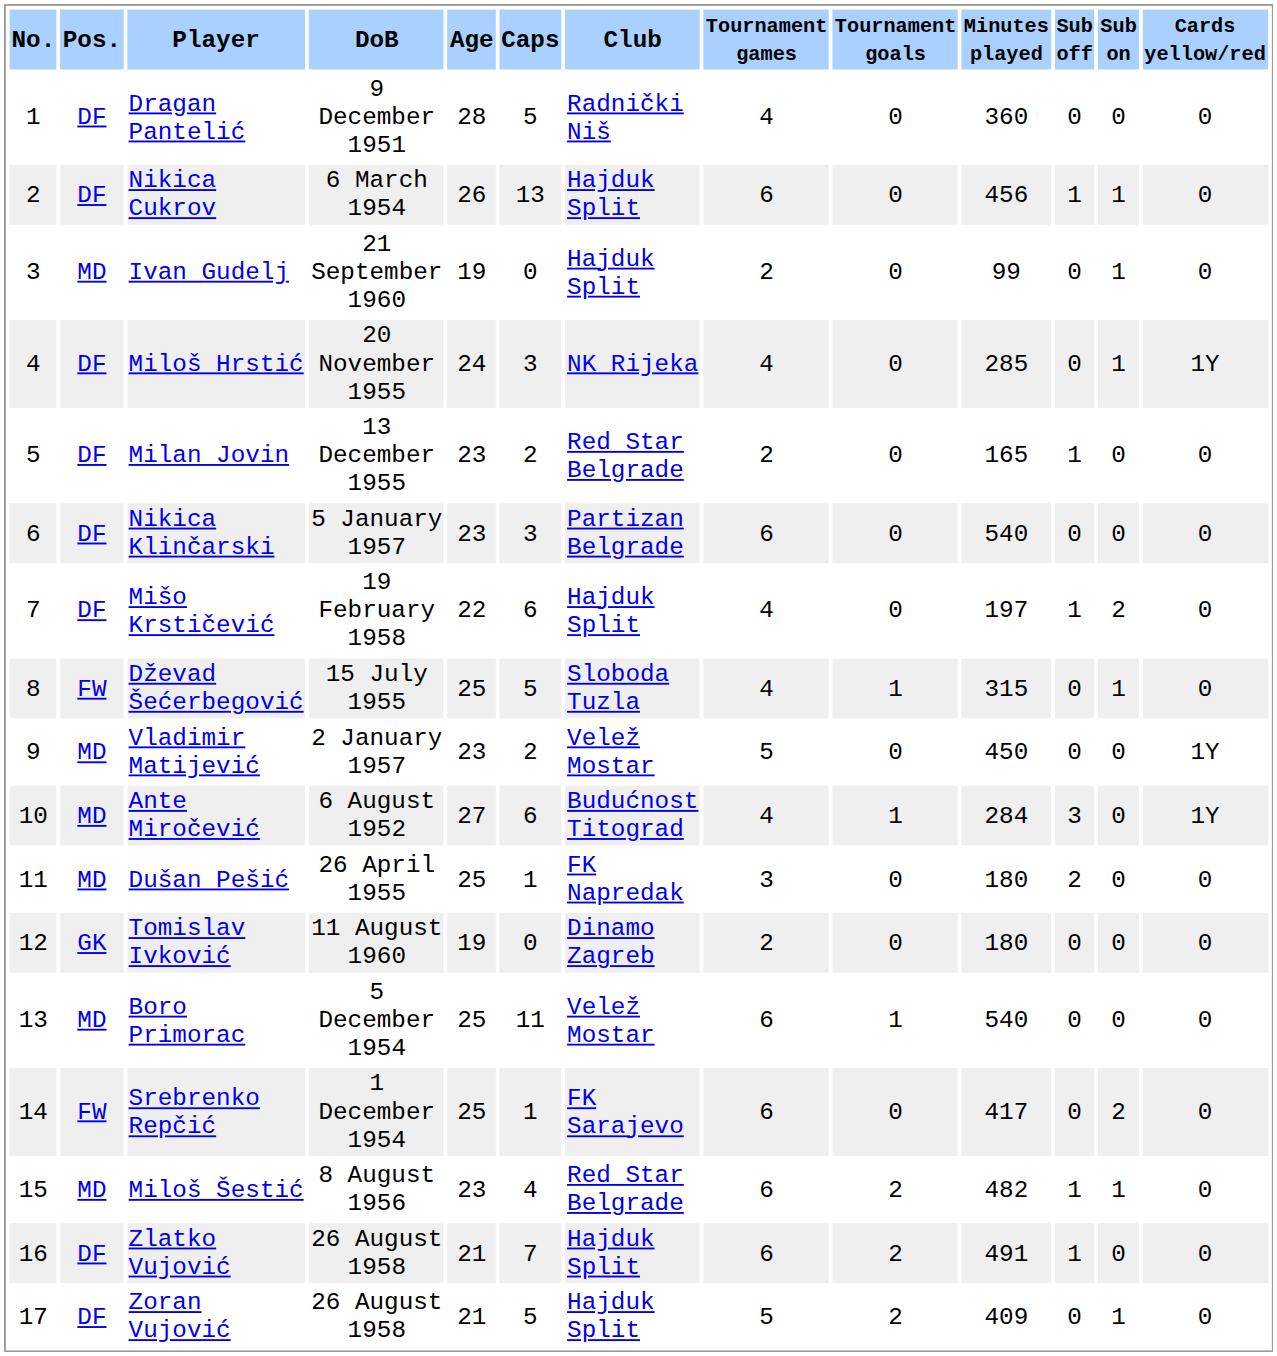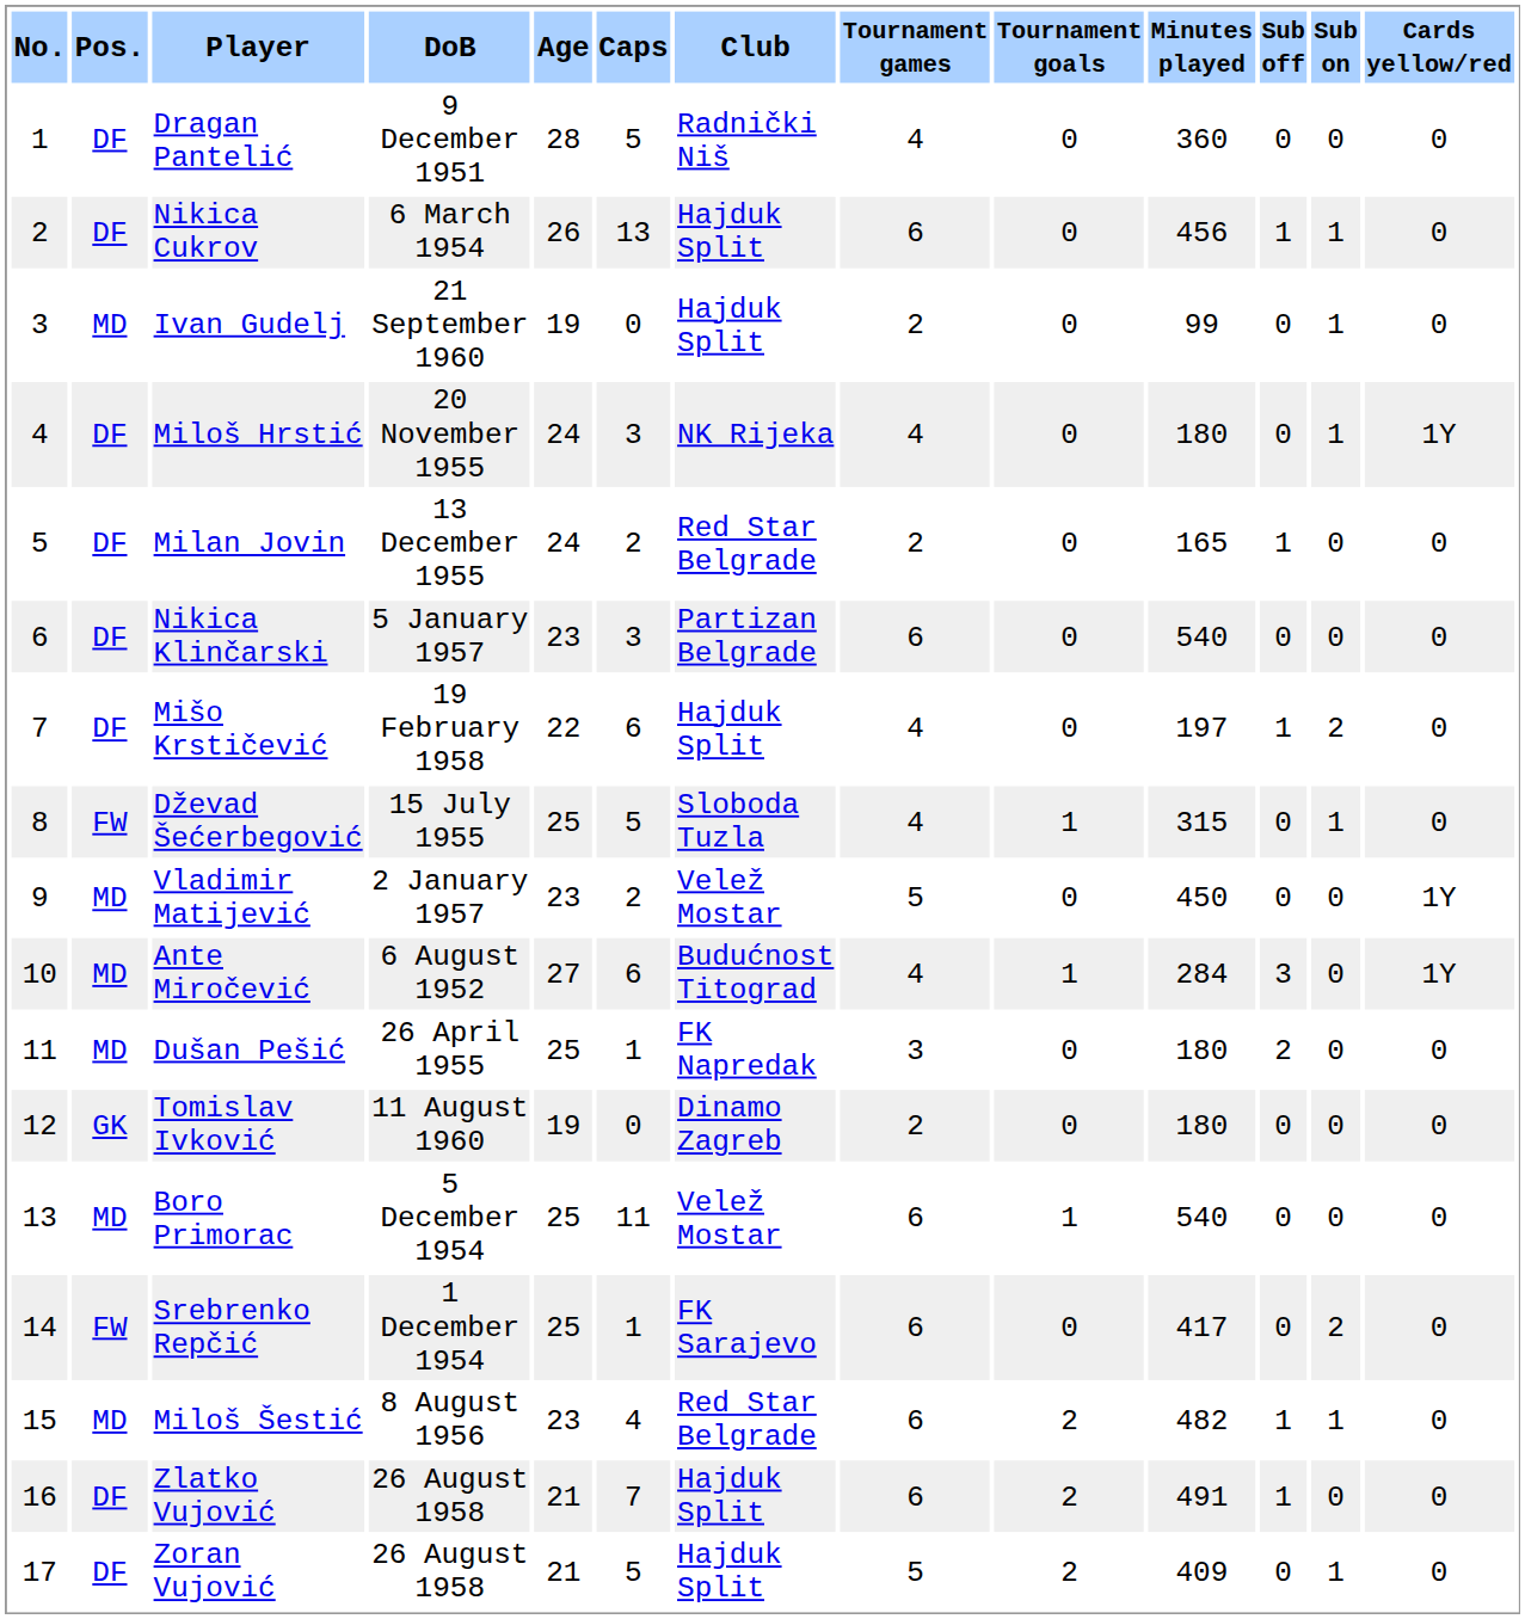 <table border="0" width="100%" style="border: 1px solid #999; background-color:#FFFFFF; text-align:center">
 <tr align="center" bgcolor="#AAD0FF">
 <th width=4%>No.</th>
 <th width=4%>Pos.</th>
 <th width=23%>Player</th>
 <th width=12%>DoB</th>
 <th width=4%>Age</th>
 <th width=4%>Caps</th>
 <th width=21%>Club</th>
 <th width=6%><small>Tournament<br>games</small></th>
 <th width=6%><small>Tournament<br>goals</small></th>
 <th width=4%><small>Minutes<br>played</small></th>
 <th width=4%><small>Sub off</small></th>
 <th width=4%><small>Sub on</small></th>
 <th width=4%><small>Cards<br>yellow/red</small></th>
 </tr>
 <tr>
 <td>1</td>
 <td><a href='#'>DF</a></td>
 <td align="left"><a href='#'>Dragan Pantelić</a></td>
 <td>9 December 1951</td>
 <td>28</td>
 <td>5</td>
 <td align="left"> <a href='#'>Radnički Niš</a></td>
 <td>4</td>
 <td>0</td>
 <td>360</td>
 <td>0</td>
 <td>0</td>
 <td>0</td>
 </tr>
 <tr bgcolor="#EFEFEF">
 <td>2</td>
 <td><a href='#'>DF</a></td>
 <td align="left"><a href='#'>Nikica Cukrov</a></td>
 <td>6 March 1954</td>
 <td>26</td>
 <td>13</td>
 <td align="left"> <a href='#'>Hajduk Split</a></td>
 <td>6</td>
 <td>0</td>
 <td>456</td>
 <td>1</td>
 <td>1</td>
 <td>0</td>
 </tr>
 <tr>
 <td>3</td>
 <td><a href='#'>MD</a></td>
 <td align="left"><a href='#'>Ivan Gudelj</a></td>
 <td>21 September 1960</td>
 <td>19</td>
 <td>0</td>
 <td align="left"> <a href='#'>Hajduk Split</a></td>
 <td>2</td>
 <td>0</td>
 <td>99</td>
 <td>0</td>
 <td>1</td>
 <td>0</td>
 </tr>
 <tr bgcolor="#EFEFEF">
 <td>4</td>
 <td><a href='#'>DF</a></td>
 <td align="left"><a href='#'>Miloš Hrstić</a></td>
 <td>20 November 1955</td>
 <td>24</td>
 <td>3</td>
 <td align="left"> <a href='#'>NK Rijeka</a></td>
 <td>4</td>
 <td>0</td>
-<td>285</td>
+<td>180</td>
 <td>0</td>
 <td>1</td>
 <td>1Y</td>
 </tr>
 <tr>
 <td>5</td>
 <td><a href='#'>DF</a></td>
 <td align="left"><a href='#'>Milan Jovin</a></td>
 <td>13 December 1955</td>
-<td>23</td>
+<td>24</td>
 <td>2</td>
 <td align="left"> <a href='#'>Red Star Belgrade</a></td>
 <td>2</td>
 <td>0</td>
 <td>165</td>
 <td>1</td>
 <td>0</td>
 <td>0</td>
 </tr>
 <tr bgcolor="#EFEFEF">
 <td>6</td>
 <td><a href='#'>DF</a></td>
 <td align="left"><a href='#'>Nikica Klinčarski</a></td>
 <td>5 January 1957</td>
 <td>23</td>
 <td>3</td>
 <td align="left"> <a href='#'>Partizan Belgrade</a></td>
 <td>6</td>
 <td>0</td>
 <td>540</td>
 <td>0</td>
 <td>0</td>
 <td>0</td>
 </tr>
 <tr>
 <td>7</td>
 <td><a href='#'>DF</a></td>
 <td align="left"><a href='#'>Mišo Krstičević</a></td>
 <td>19 February 1958</td>
 <td>22</td>
 <td>6</td>
 <td align="left"> <a href='#'>Hajduk Split</a></td>
 <td>4</td>
 <td>0</td>
 <td>197</td>
 <td>1</td>
 <td>2</td>
 <td>0</td>
 </tr>
 <tr bgcolor="#EFEFEF">
 <td>8</td>
 <td><a href='#'>FW</a></td>
 <td align="left"><a href='#'>Dževad Šećerbegović</a></td>
 <td>15 July 1955</td>
 <td>25</td>
 <td>5</td>
 <td align="left"> <a href='#'>Sloboda Tuzla</a></td>
 <td>4</td>
 <td>1</td>
 <td>315</td>
 <td>0</td>
 <td>1</td>
 <td>0</td>
 </tr>
 <tr>
 <td>9</td>
 <td><a href='#'>MD</a></td>
 <td align="left"><a href='#'>Vladimir Matijević</a></td>
 <td>2 January 1957</td>
 <td>23</td>
 <td>2</td>
 <td align="left"> <a href='#'>Velež Mostar</a></td>
 <td>5</td>
 <td>0</td>
 <td>450</td>
 <td>0</td>
 <td>0</td>
 <td>1Y</td>
 </tr>
 <tr bgcolor="#EFEFEF">
 <td>10</td>
 <td><a href='#'>MD</a></td>
 <td align="left"><a href='#'>Ante Miročević</a></td>
 <td>6 August 1952</td>
 <td>27</td>
 <td>6</td>
 <td align="left"> <a href='#'>Budućnost Titograd</a></td>
 <td>4</td>
 <td>1</td>
 <td>284</td>
 <td>3</td>
 <td>0</td>
 <td>1Y</td>
 </tr>
 <tr>
 <td>11</td>
 <td><a href='#'>MD</a></td>
 <td align="left"><a href='#'>Dušan Pešić</a></td>
 <td>26 April 1955</td>
 <td>25</td>
 <td>1</td>
 <td align="left"> <a href='#'>FK Napredak</a></td>
 <td>3</td>
 <td>0</td>
 <td>180</td>
 <td>2</td>
 <td>0</td>
 <td>0</td>
 </tr>
 <tr bgcolor="#EFEFEF">
 <td>12</td>
 <td><a href='#'>GK</a></td>
 <td align="left"><a href='#'>Tomislav Ivković</a></td>
 <td>11 August 1960</td>
 <td>19</td>
 <td>0</td>
 <td align="left"> <a href='#'>Dinamo Zagreb</a></td>
 <td>2</td>
 <td>0</td>
 <td>180</td>
 <td>0</td>
 <td>0</td>
 <td>0</td>
 </tr>
 <tr>
 <td>13</td>
 <td><a href='#'>MD</a></td>
 <td align="left"><a href='#'>Boro Primorac</a></td>
 <td>5 December 1954</td>
 <td>25</td>
 <td>11</td>
 <td align="left"> <a href='#'>Velež Mostar</a></td>
 <td>6</td>
 <td>1</td>
 <td>540</td>
 <td>0</td>
 <td>0</td>
 <td>0</td>
 </tr>
 <tr bgcolor="#EFEFEF">
 <td>14</td>
 <td><a href='#'>FW</a></td>
 <td align="left"><a href='#'>Srebrenko Repčić</a></td>
 <td>1 December 1954</td>
 <td>25</td>
 <td>1</td>
 <td align="left"> <a href='#'>FK Sarajevo</a></td>
 <td>6</td>
 <td>0</td>
 <td>417</td>
 <td>0</td>
 <td>2</td>
 <td>0</td>
 </tr>
 <tr>
 <td>15</td>
 <td><a href='#'>MD</a></td>
 <td align="left"><a href='#'>Miloš Šestić</a></td>
 <td>8 August 1956</td>
 <td>23</td>
 <td>4</td>
 <td align="left"> <a href='#'>Red Star Belgrade</a></td>
 <td>6</td>
 <td>2</td>
 <td>482</td>
 <td>1</td>
 <td>1</td>
 <td>0</td>
 </tr>
 <tr bgcolor="#EFEFEF">
 <td>16</td>
 <td><a href='#'>DF</a></td>
 <td align="left"><a href='#'>Zlatko Vujović</a></td>
 <td>26 August 1958</td>
 <td>21</td>
 <td>7</td>
 <td align="left"> <a href='#'>Hajduk Split</a></td>
 <td>6</td>
 <td>2</td>
 <td>491</td>
 <td>1</td>
 <td>0</td>
 <td>0</td>
 </tr>
 <tr>
 <td>17</td>
 <td><a href='#'>DF</a></td>
 <td align="left"><a href='#'>Zoran Vujović</a></td>
 <td>26 August 1958</td>
 <td>21</td>
 <td>5</td>
 <td align="left"> <a href='#'>Hajduk Split</a></td>
 <td>5</td>
 <td>2</td>
 <td>409</td>
 <td>0</td>
 <td>1</td>
 <td>0</td>
 </tr>
 </table>
